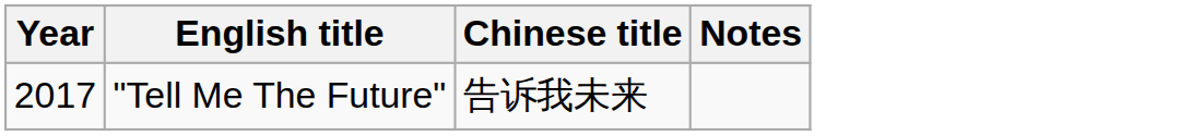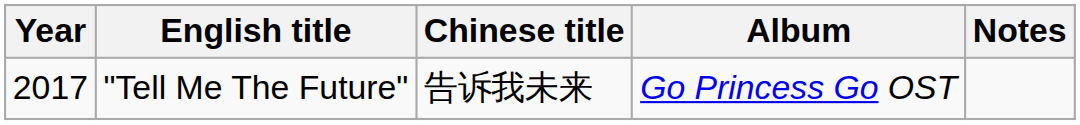 <table class="wikitable sortable">
 <tr>
 <th>Year</th>
 <th>English title</th>
 <th>Chinese title</th>
+<th>Album</th>
 <th class="unsortable">Notes</th>
 </tr>
 <tr>
 <td rowspan=1>2017</td>
 <td>"Tell Me The Future"</td>
 <td>告诉我未来</td>
+<td rowspan=1><em><a href='#'>Go Princess Go</a> OST</em></td>
 <td></td>
 </tr>
 </table>
